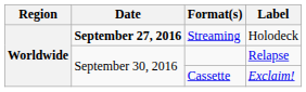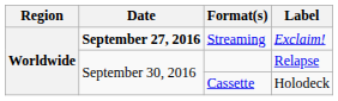 <table class="wikitable plainrowheaders">
 <tr>
 <th scope="col">Region</th>
 <th scope="col">Date</th>
 <th scope="col">Format(s)</th>
 <th scope="col">Label</th>
 </tr>
 <tr>
 <th scope="row" rowspan=3>Worldwide</th>
 <td><strong>September 27, 2016</strong></td>
 <td><a href='#'>Streaming</a></td>
-<td>Holodeck</td>
+<td><em><a href='#'>Exclaim!</a></em></td>
 </tr>
 <tr>
 <td rowspan=2>September 30, 2016</td>
 <td></td>
 <td><a href='#'>Relapse</a></td>
 </tr>
 <tr>
 <td><a href='#'>Cassette</a></td>
-<td><em><a href='#'>Exclaim!</a></em></td>
+<td>Holodeck</td>
 </tr>
 </table>
